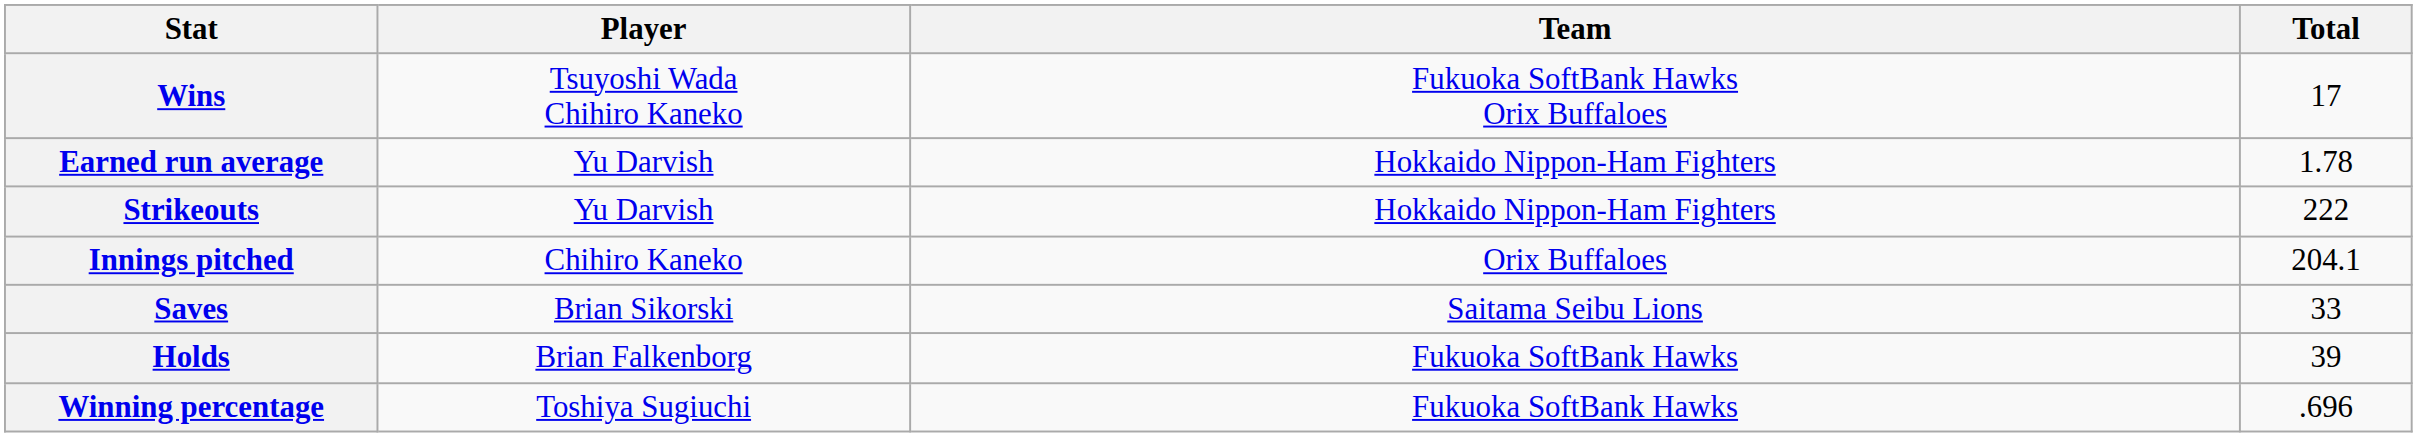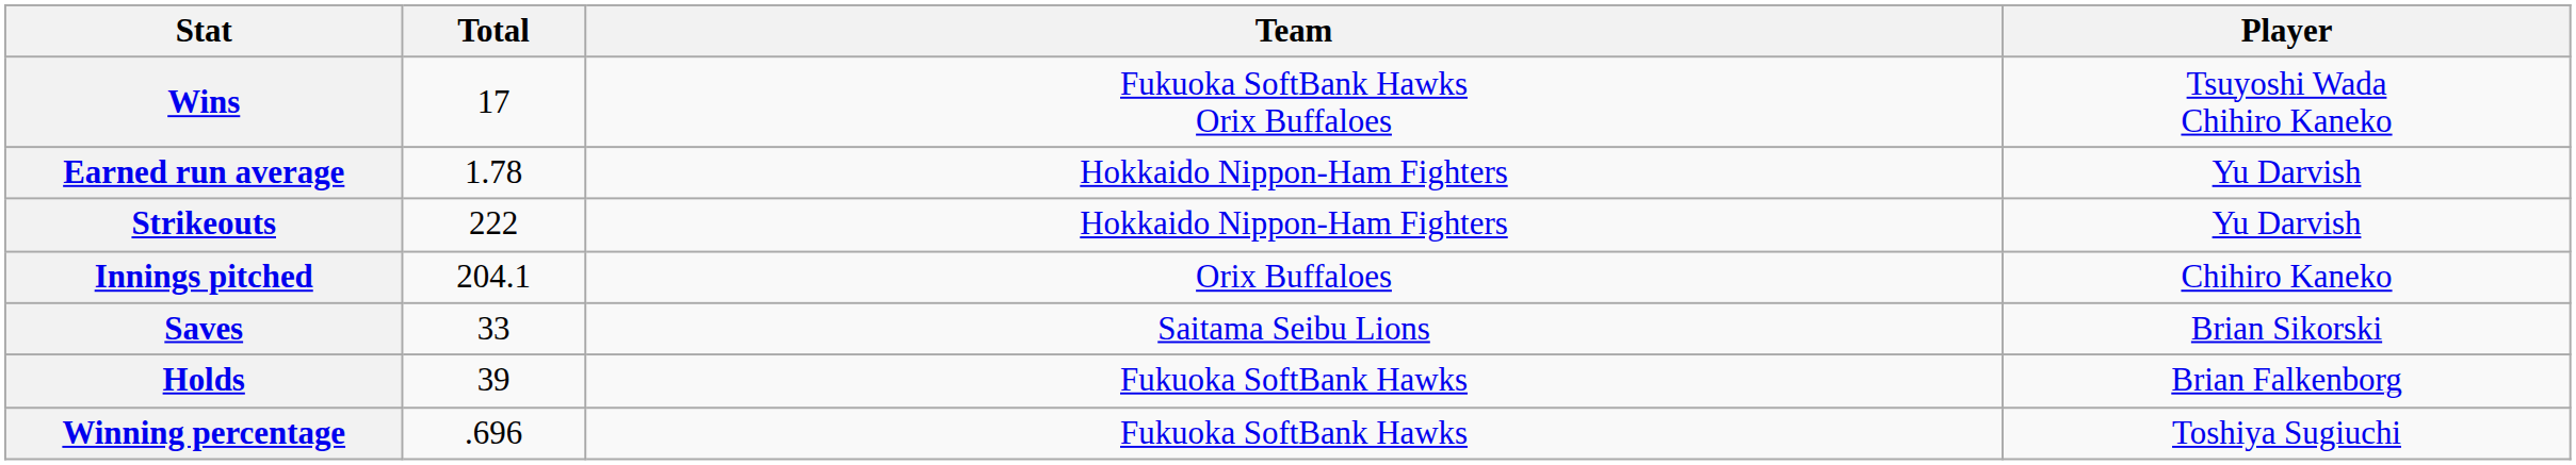 <table class="wikitable" style="text-align:center;">
 <tr>
 <th scope="col" style="width:7%;">Stat</th>
+<th scope="col" style="width:3%;">Total</th>
+<th scope="col" style="width:25%;">Team</th>
 <th scope="col" style="width:10%;">Player</th>
-<th scope="col" style="width:25%;">Team</th>
-<th scope="col" style="width:3%;">Total</th>
 </tr>
 <tr>
 <th scope="row" style="text-align:center;"><a href='#'>Wins</a></th>
+<td>17</td>
+<td><a href='#'>Fukuoka SoftBank Hawks</a><br><a href='#'>Orix Buffaloes</a></td>
 <td><a href='#'>Tsuyoshi Wada</a><br><a href='#'>Chihiro Kaneko</a></td>
-<td><a href='#'>Fukuoka SoftBank Hawks</a><br><a href='#'>Orix Buffaloes</a></td>
-<td>17</td>
 </tr>
 <tr>
 <th scope="row" style="text-align:center;"><a href='#'>Earned run average</a></th>
+<td>1.78</td>
+<td><a href='#'>Hokkaido Nippon-Ham Fighters</a></td>
 <td><a href='#'>Yu Darvish</a></td>
-<td><a href='#'>Hokkaido Nippon-Ham Fighters</a></td>
-<td>1.78</td>
 </tr>
 <tr>
 <th scope="row" style="text-align:center;"><a href='#'>Strikeouts</a></th>
+<td>222</td>
+<td><a href='#'>Hokkaido Nippon-Ham Fighters</a></td>
 <td><a href='#'>Yu Darvish</a></td>
-<td><a href='#'>Hokkaido Nippon-Ham Fighters</a></td>
-<td>222</td>
 </tr>
 <tr>
 <th scope="row" style="text-align:center;"><a href='#'>Innings pitched</a></th>
+<td>204.1</td>
+<td><a href='#'>Orix Buffaloes</a></td>
 <td><a href='#'>Chihiro Kaneko</a></td>
-<td><a href='#'>Orix Buffaloes</a></td>
-<td>204.1</td>
 </tr>
 <tr>
 <th scope="row" style="text-align:center;"><a href='#'>Saves</a></th>
+<td>33</td>
+<td><a href='#'>Saitama Seibu Lions</a></td>
 <td><a href='#'>Brian Sikorski</a></td>
-<td><a href='#'>Saitama Seibu Lions</a></td>
-<td>33</td>
 </tr>
 <tr>
 <th scope="row" style="text-align:center;"><a href='#'>Holds</a></th>
+<td>39</td>
+<td><a href='#'>Fukuoka SoftBank Hawks</a></td>
 <td><a href='#'>Brian Falkenborg</a></td>
-<td><a href='#'>Fukuoka SoftBank Hawks</a></td>
-<td>39</td>
 </tr>
 <tr>
 <th scope="row" style="text-align:center;"><a href='#'>Winning percentage</a></th>
+<td>.696</td>
+<td><a href='#'>Fukuoka SoftBank Hawks</a></td>
 <td><a href='#'>Toshiya Sugiuchi</a></td>
-<td><a href='#'>Fukuoka SoftBank Hawks</a></td>
-<td>.696</td>
 </tr>
 </table>
